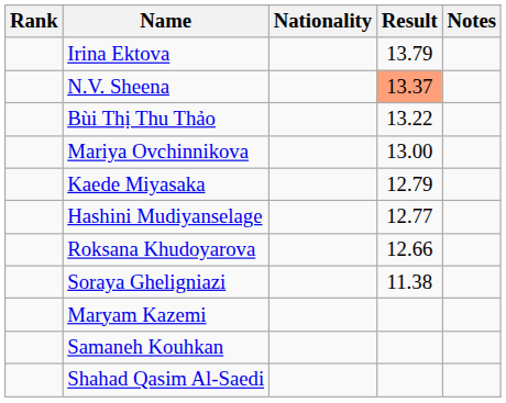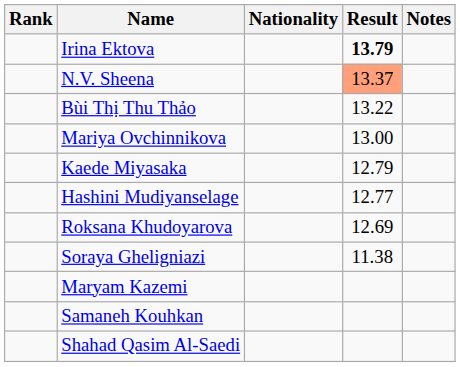 <table class="wikitable sortable" style="text-align:center">
 <tr>
 <th>Rank</th>
 <th>Name</th>
 <th>Nationality</th>
 <th>Result</th>
 <th>Notes</th>
 </tr>
 <tr>
 <td></td>
 <td align=left><a href='#'>Irina Ektova</a></td>
 <td align=left></td>
-<td>13.79</td>
+<td><strong>13.79</strong></td>
 <td></td>
 </tr>
 <tr>
 <td></td>
 <td align=left><a href='#'>N.V. Sheena</a></td>
 <td align=left></td>
 <td style="background: lightsalmon;">13.37</td>
 <td></td>
 </tr>
 <tr>
 <td></td>
 <td align=left><a href='#'>Bùi Thị Thu Thảo</a></td>
 <td align=left></td>
 <td>13.22</td>
 <td></td>
 </tr>
 <tr>
 <td></td>
 <td align=left><a href='#'>Mariya Ovchinnikova</a></td>
 <td align=left></td>
 <td>13.00</td>
 <td></td>
 </tr>
 <tr>
 <td></td>
 <td align=left><a href='#'>Kaede Miyasaka</a></td>
 <td align=left></td>
 <td>12.79</td>
 <td></td>
 </tr>
 <tr>
 <td></td>
 <td align=left><a href='#'>Hashini Mudiyanselage</a></td>
 <td align=left></td>
 <td>12.77</td>
 <td></td>
 </tr>
 <tr>
 <td></td>
 <td align=left><a href='#'>Roksana Khudoyarova</a></td>
 <td align=left></td>
-<td>12.66</td>
+<td>12.69</td>
 <td></td>
 </tr>
 <tr>
 <td></td>
 <td align=left><a href='#'>Soraya Gheligniazi</a></td>
 <td align=left></td>
 <td>11.38</td>
 <td></td>
 </tr>
 <tr>
 <td></td>
 <td align=left><a href='#'>Maryam Kazemi</a></td>
 <td align=left></td>
 <td></td>
 <td></td>
 </tr>
 <tr>
 <td></td>
 <td align=left><a href='#'>Samaneh Kouhkan</a></td>
 <td align=left></td>
 <td></td>
 <td></td>
 </tr>
 <tr>
 <td></td>
 <td align=left><a href='#'>Shahad Qasim Al-Saedi</a></td>
 <td align=left></td>
 <td></td>
 <td></td>
 </tr>
 </table>
